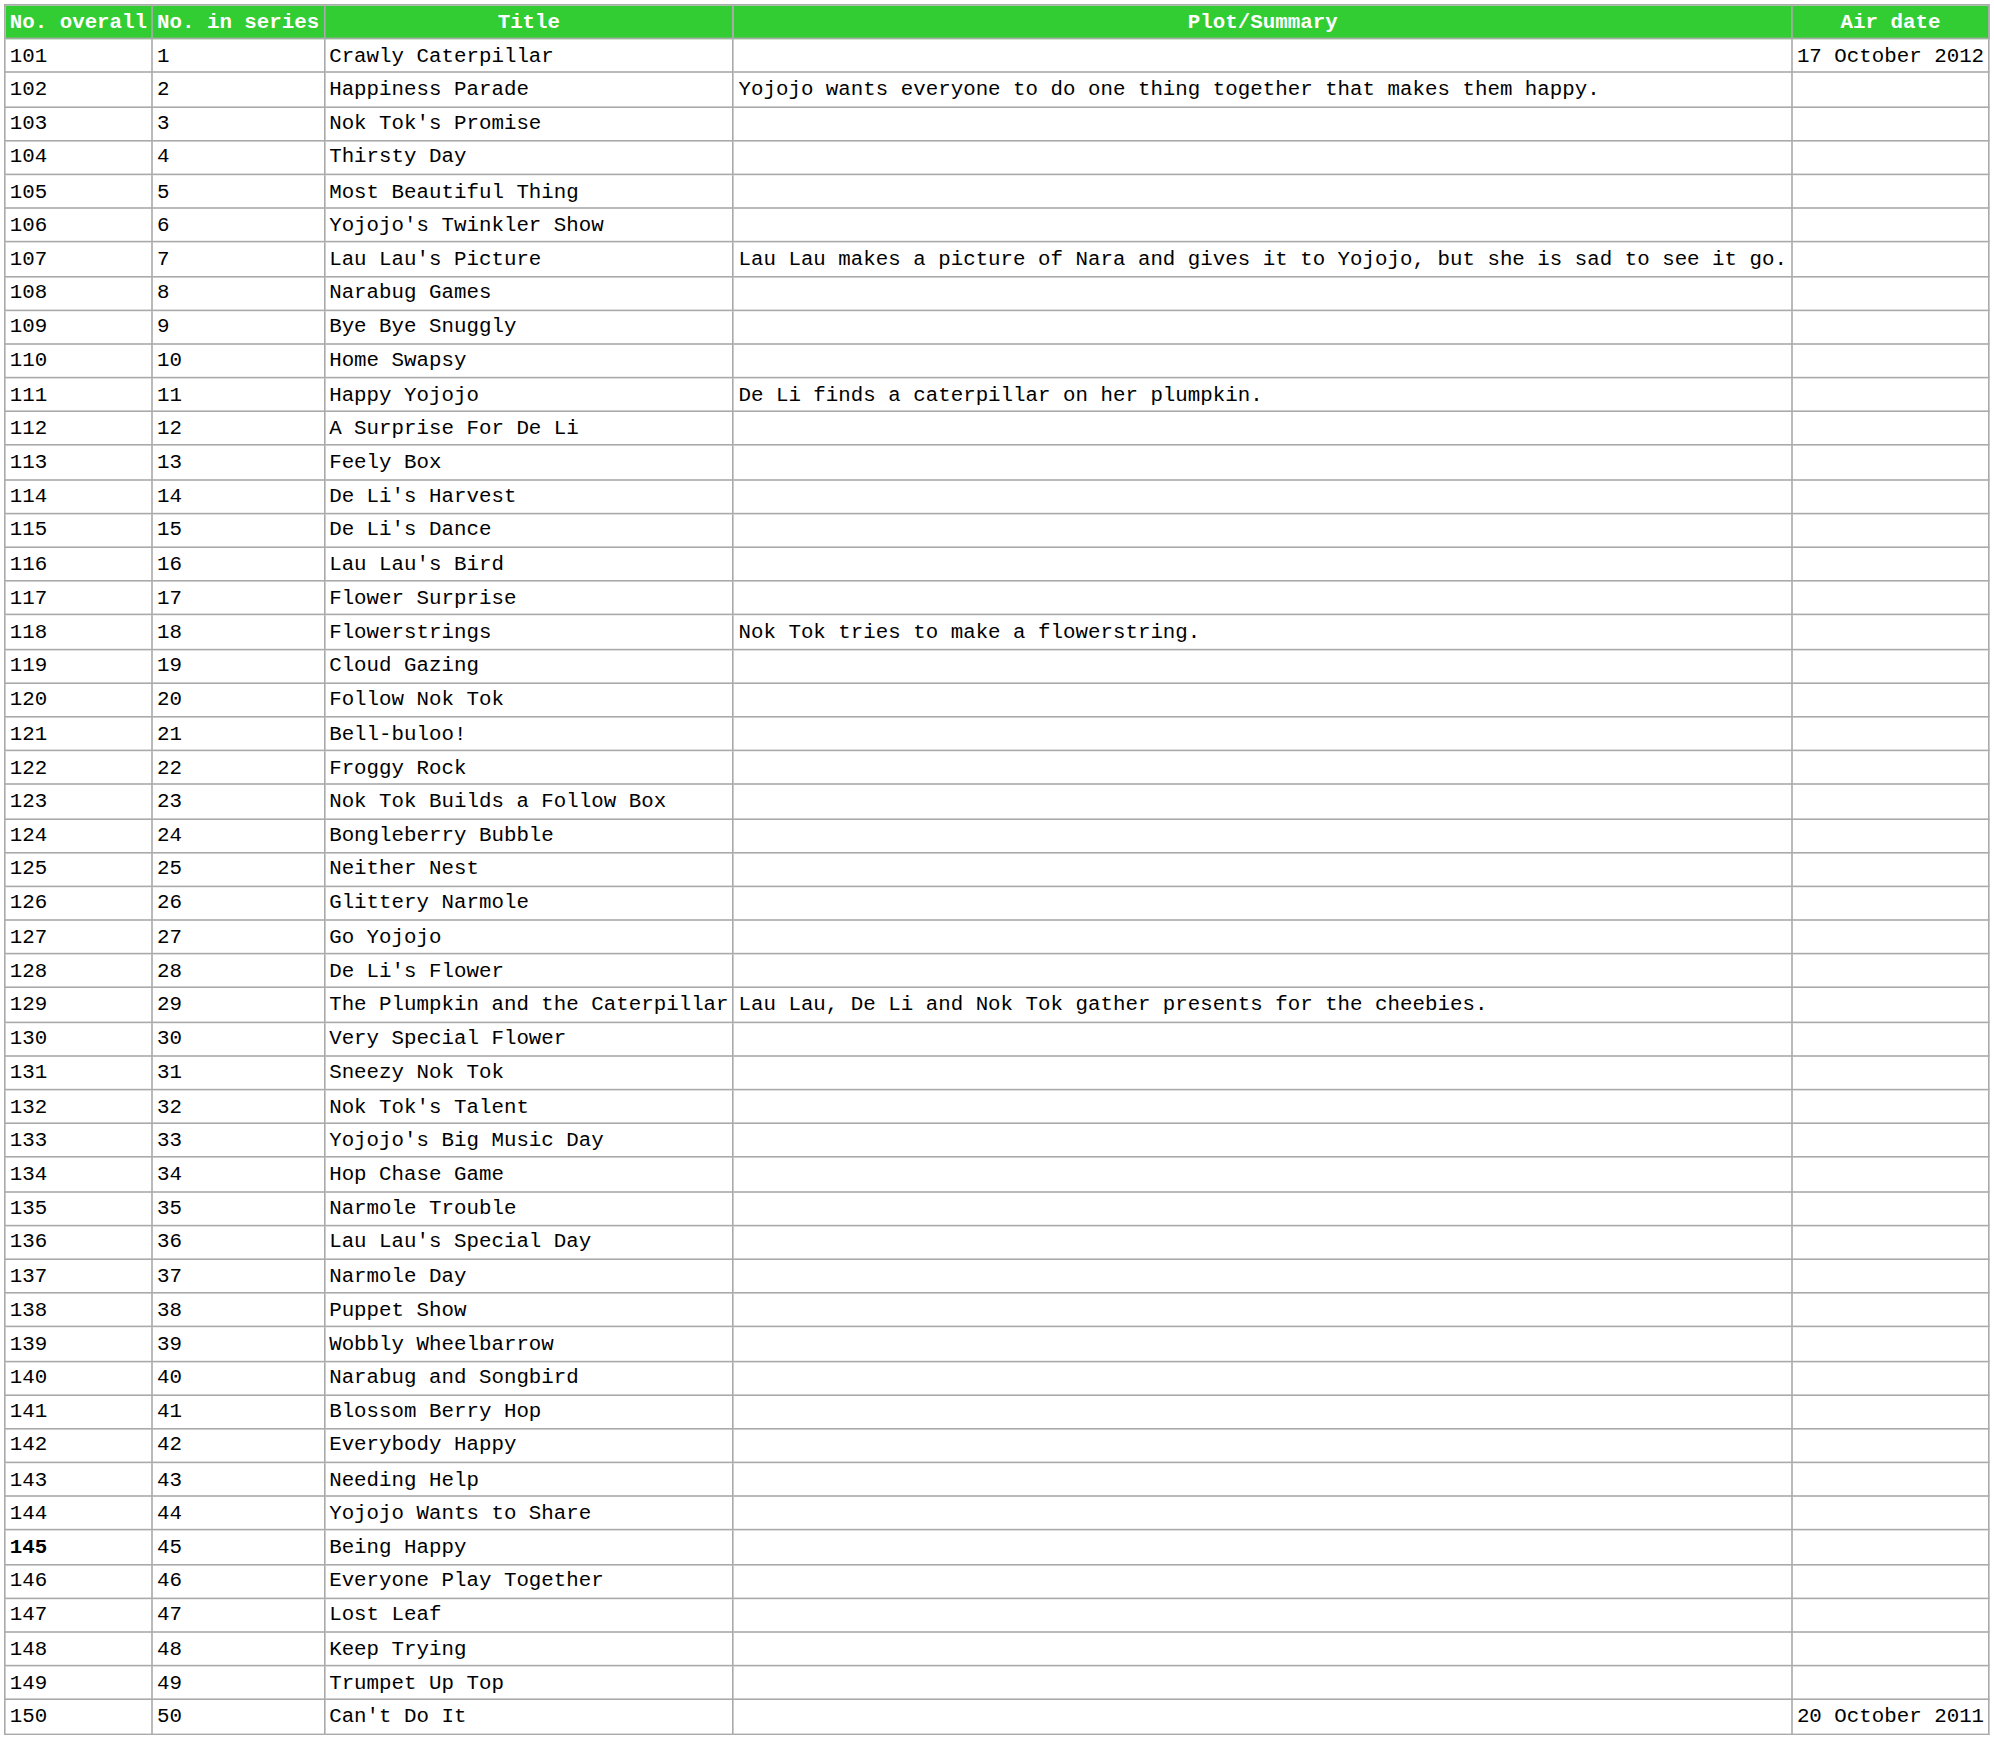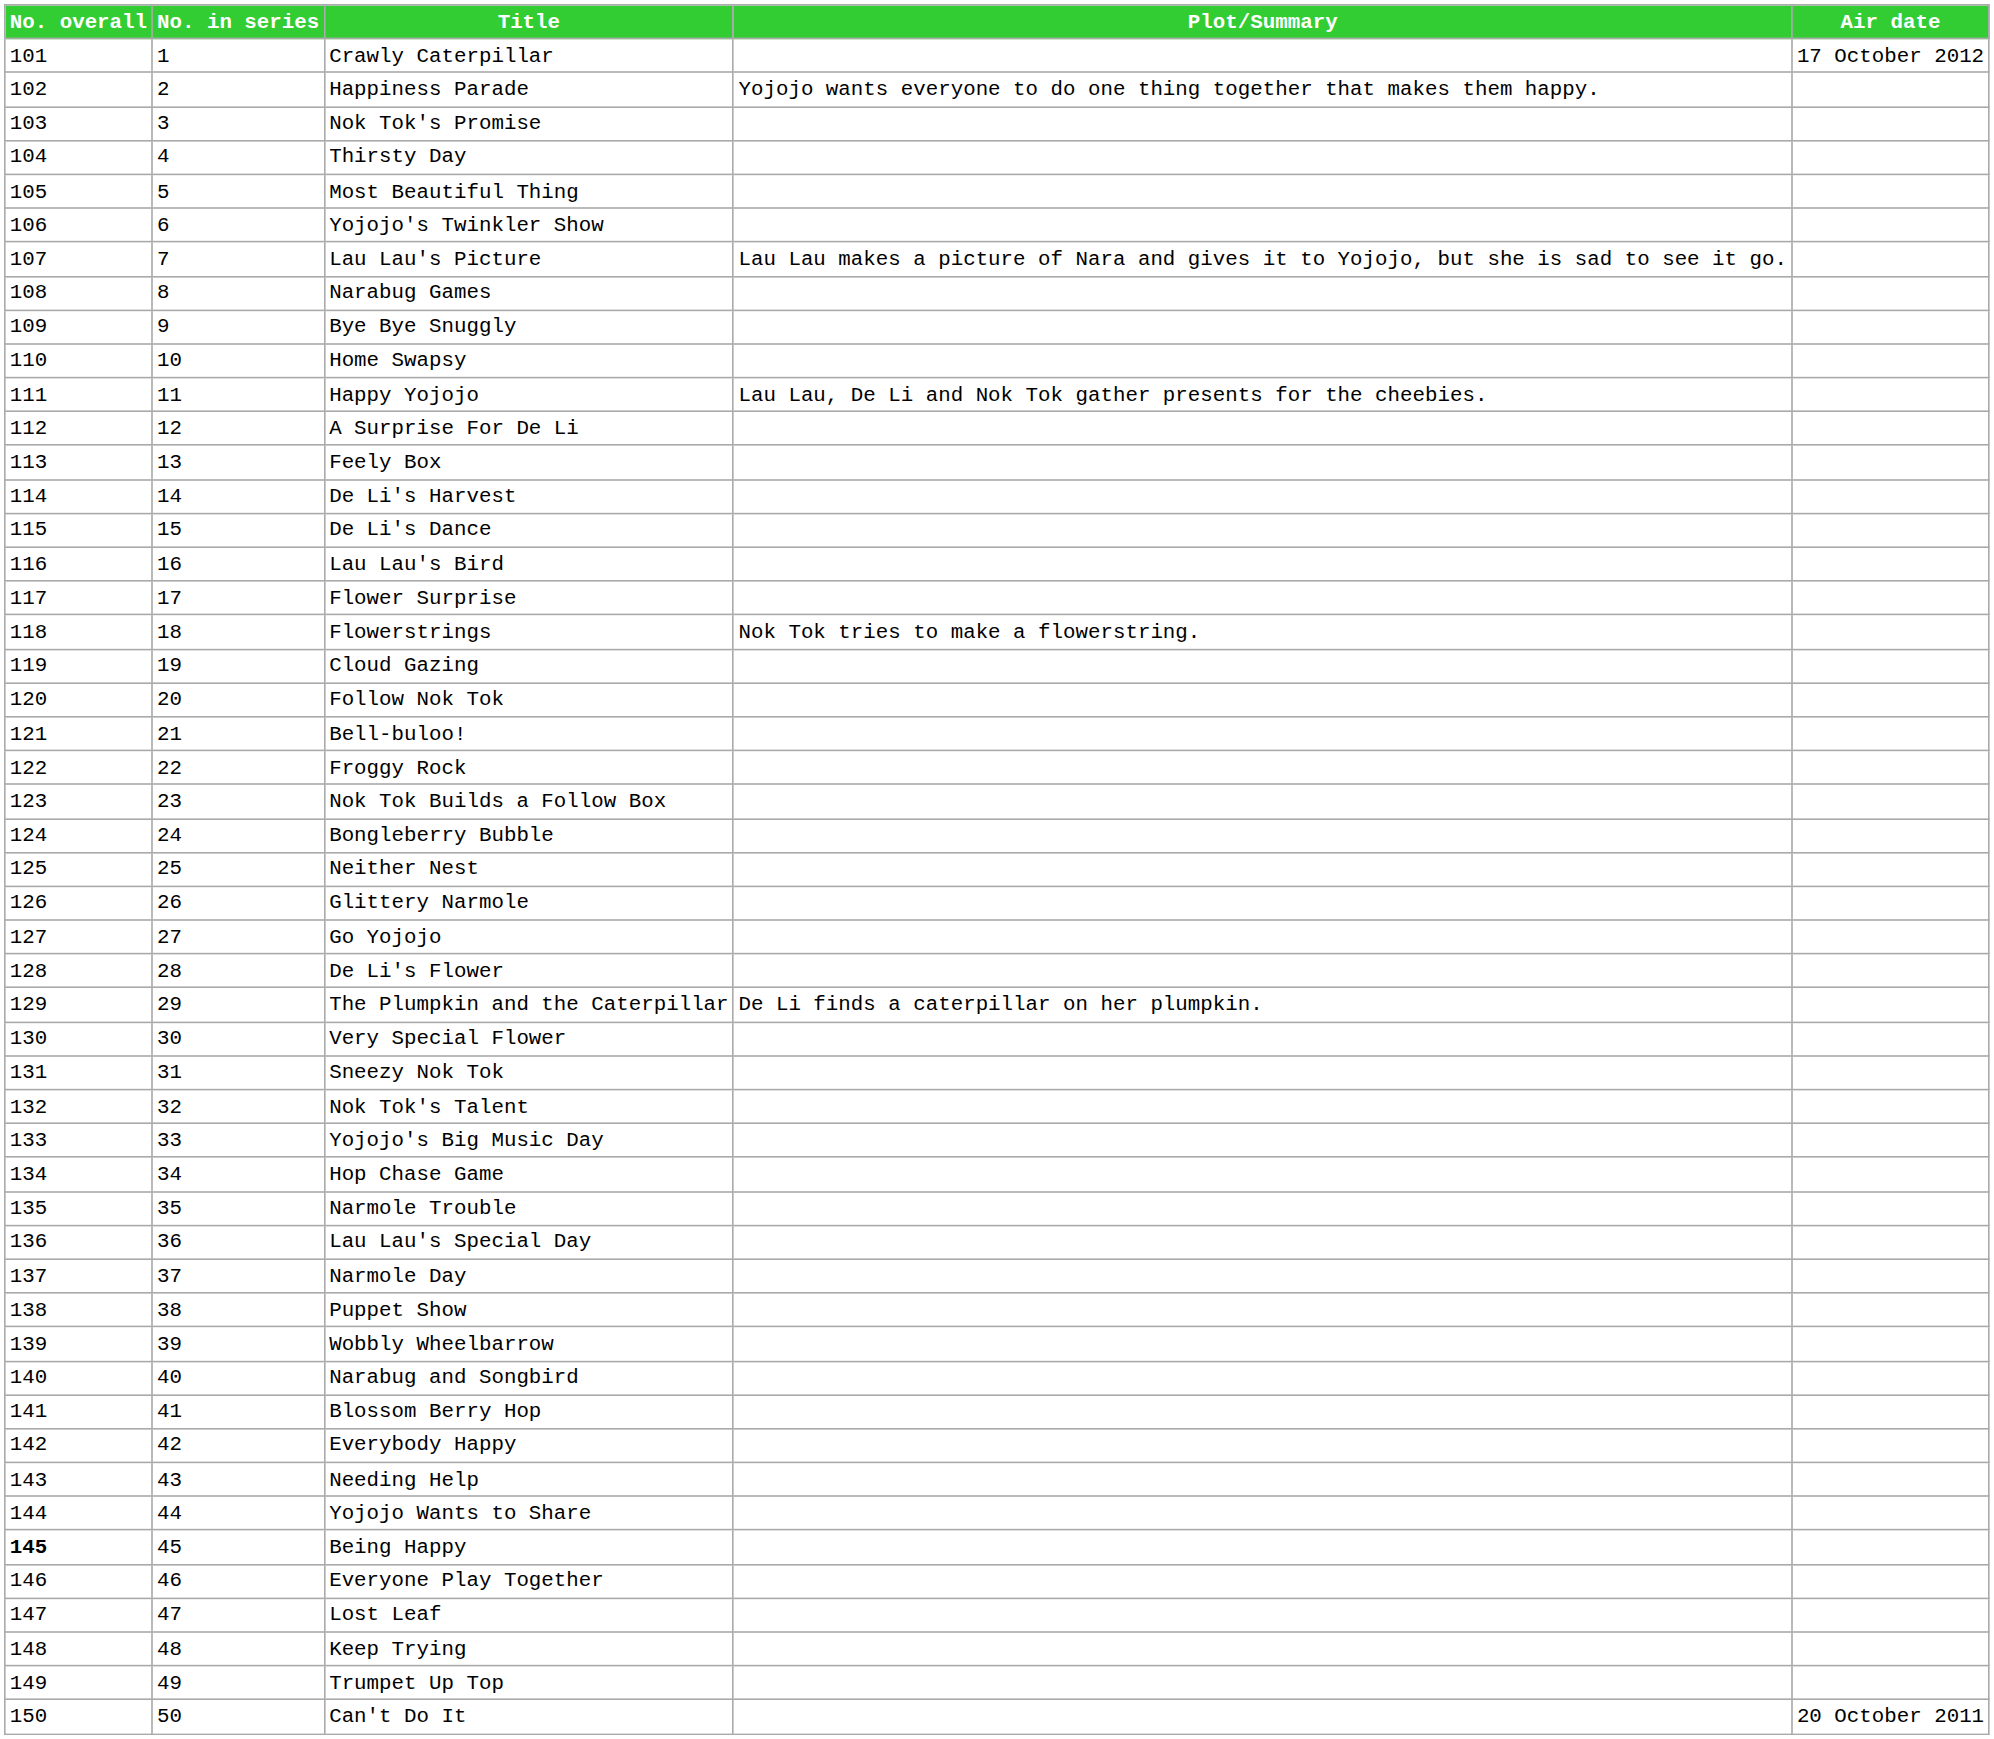 <table class="wikitable" style="background:white;">
 <tr>
 <th style="background-color:#32CD33; color:#fff;">No. overall</th>
 <th style="background-color:#32CD33; color:#fff;">No. in series</th>
 <th style="background-color:#32CD33; color:#fff;">Title</th>
 <th style="background-color:#32CD33; color:#fff;">Plot/Summary</th>
 <th style="background-color:#32CD33; color:#fff;">Air date</th>
 </tr>
 <tr>
 <td>101</td>
 <td>1</td>
 <td>Crawly Caterpillar</td>
 <td></td>
 <td>17 October 2012</td>
 </tr>
 <tr>
 <td>102</td>
 <td>2</td>
 <td>Happiness Parade</td>
 <td>Yojojo wants everyone to do one thing together that makes them happy.</td>
 <td></td>
 </tr>
 <tr>
 <td>103</td>
 <td>3</td>
 <td>Nok Tok's Promise</td>
 <td></td>
 <td></td>
 </tr>
 <tr>
 <td>104</td>
 <td>4</td>
 <td>Thirsty Day</td>
 <td></td>
 <td></td>
 </tr>
 <tr>
 <td>105</td>
 <td>5</td>
 <td>Most Beautiful Thing</td>
 <td></td>
 <td></td>
 </tr>
 <tr>
 <td>106</td>
 <td>6</td>
 <td>Yojojo's Twinkler Show</td>
 <td></td>
 <td></td>
 </tr>
 <tr>
 <td>107</td>
 <td>7</td>
 <td>Lau Lau's Picture</td>
 <td>Lau Lau makes a picture of Nara and gives it to Yojojo, but she is sad to see it go.</td>
 <td></td>
 </tr>
 <tr>
 <td>108</td>
 <td>8</td>
 <td>Narabug Games</td>
 <td></td>
 <td></td>
 </tr>
 <tr>
 <td>109</td>
 <td>9</td>
 <td>Bye Bye Snuggly</td>
 <td></td>
 <td></td>
 </tr>
 <tr>
 <td>110</td>
 <td>10</td>
 <td>Home Swapsy</td>
 <td></td>
 <td></td>
 </tr>
 <tr>
 <td>111</td>
 <td>11</td>
 <td>Happy Yojojo</td>
-<td>De Li finds a caterpillar on her plumpkin.</td>
+<td>Lau Lau, De Li and Nok Tok gather presents for the cheebies.</td>
 <td></td>
 </tr>
 <tr>
 <td>112</td>
 <td>12</td>
 <td>A Surprise For De Li</td>
 <td></td>
 <td></td>
 </tr>
 <tr>
 <td>113</td>
 <td>13</td>
 <td>Feely Box</td>
 <td></td>
 <td></td>
 </tr>
 <tr>
 <td>114</td>
 <td>14</td>
 <td>De Li's Harvest</td>
 <td></td>
 <td></td>
 </tr>
 <tr>
 <td>115</td>
 <td>15</td>
 <td>De Li's Dance</td>
 <td></td>
 <td></td>
 </tr>
 <tr>
 <td>116</td>
 <td>16</td>
 <td>Lau Lau's Bird</td>
 <td></td>
 <td></td>
 </tr>
 <tr>
 <td>117</td>
 <td>17</td>
 <td>Flower Surprise</td>
 <td></td>
 <td></td>
 </tr>
 <tr>
 <td>118</td>
 <td>18</td>
 <td>Flowerstrings</td>
 <td>Nok Tok tries to make a flowerstring.</td>
 <td></td>
 </tr>
 <tr>
 <td>119</td>
 <td>19</td>
 <td>Cloud Gazing</td>
 <td></td>
 <td></td>
 </tr>
 <tr>
 <td>120</td>
 <td>20</td>
 <td>Follow Nok Tok</td>
 <td></td>
 <td></td>
 </tr>
 <tr>
 <td>121</td>
 <td>21</td>
 <td>Bell-buloo!</td>
 <td></td>
 <td></td>
 </tr>
 <tr>
 <td>122</td>
 <td>22</td>
 <td>Froggy Rock</td>
 <td></td>
 <td></td>
 </tr>
 <tr>
 <td>123</td>
 <td>23</td>
 <td>Nok Tok Builds a Follow Box</td>
 <td></td>
 <td></td>
 </tr>
 <tr>
 <td>124</td>
 <td>24</td>
 <td>Bongleberry Bubble</td>
 <td></td>
 <td></td>
 </tr>
 <tr>
 <td>125</td>
 <td>25</td>
 <td>Neither Nest</td>
 <td></td>
 <td></td>
 </tr>
 <tr>
 <td>126</td>
 <td>26</td>
 <td>Glittery Narmole</td>
 <td></td>
 <td></td>
 </tr>
 <tr>
 <td>127</td>
 <td>27</td>
 <td>Go Yojojo</td>
 <td></td>
 <td></td>
 </tr>
 <tr>
 <td>128</td>
 <td>28</td>
 <td>De Li's Flower</td>
 <td></td>
 <td></td>
 </tr>
 <tr>
 <td>129</td>
 <td>29</td>
 <td>The Plumpkin and the Caterpillar</td>
-<td>Lau Lau, De Li and Nok Tok gather presents for the cheebies.</td>
+<td>De Li finds a caterpillar on her plumpkin.</td>
 <td></td>
 </tr>
 <tr>
 <td>130</td>
 <td>30</td>
 <td>Very Special Flower</td>
 <td></td>
 <td></td>
 </tr>
 <tr>
 <td>131</td>
 <td>31</td>
 <td>Sneezy Nok Tok</td>
 <td></td>
 <td></td>
 </tr>
 <tr>
 <td>132</td>
 <td>32</td>
 <td>Nok Tok's Talent</td>
 <td></td>
 <td></td>
 </tr>
 <tr>
 <td>133</td>
 <td>33</td>
 <td>Yojojo's Big Music Day</td>
 <td></td>
 <td></td>
 </tr>
 <tr>
 <td>134</td>
 <td>34</td>
 <td>Hop Chase Game</td>
 <td></td>
 <td></td>
 </tr>
 <tr>
 <td>135</td>
 <td>35</td>
 <td>Narmole Trouble</td>
 <td></td>
 <td></td>
 </tr>
 <tr>
 <td>136</td>
 <td>36</td>
 <td>Lau Lau's Special Day</td>
 <td></td>
 <td></td>
 </tr>
 <tr>
 <td>137</td>
 <td>37</td>
 <td>Narmole Day</td>
 <td></td>
 <td></td>
 </tr>
 <tr>
 <td>138</td>
 <td>38</td>
 <td>Puppet Show</td>
 <td></td>
 <td></td>
 </tr>
 <tr>
 <td>139</td>
 <td>39</td>
 <td>Wobbly Wheelbarrow</td>
 <td></td>
 <td></td>
 </tr>
 <tr>
 <td>140</td>
 <td>40</td>
 <td>Narabug and Songbird</td>
 <td></td>
 <td></td>
 </tr>
 <tr>
 <td>141</td>
 <td>41</td>
 <td>Blossom Berry Hop</td>
 <td></td>
 <td></td>
 </tr>
 <tr>
 <td>142</td>
 <td>42</td>
 <td>Everybody Happy</td>
 <td></td>
 <td></td>
 </tr>
 <tr>
 <td>143</td>
 <td>43</td>
 <td>Needing Help</td>
 <td></td>
 <td></td>
 </tr>
 <tr>
 <td>144</td>
 <td>44</td>
 <td>Yojojo Wants to Share</td>
 <td></td>
 <td></td>
 </tr>
 <tr>
 <td><strong>145</strong></td>
 <td>45</td>
 <td>Being Happy</td>
 <td></td>
 <td></td>
 </tr>
 <tr>
 <td>146</td>
 <td>46</td>
 <td>Everyone Play Together</td>
 <td></td>
 <td></td>
 </tr>
 <tr>
 <td>147</td>
 <td>47</td>
 <td>Lost Leaf</td>
 <td></td>
 <td></td>
 </tr>
 <tr>
 <td>148</td>
 <td>48</td>
 <td>Keep Trying</td>
 <td></td>
 <td></td>
 </tr>
 <tr>
 <td>149</td>
 <td>49</td>
 <td>Trumpet Up Top</td>
 <td></td>
 <td></td>
 </tr>
 <tr>
 <td>150</td>
 <td>50</td>
 <td>Can't Do It</td>
 <td></td>
 <td>20 October 2011</td>
 </tr>
 </table>
